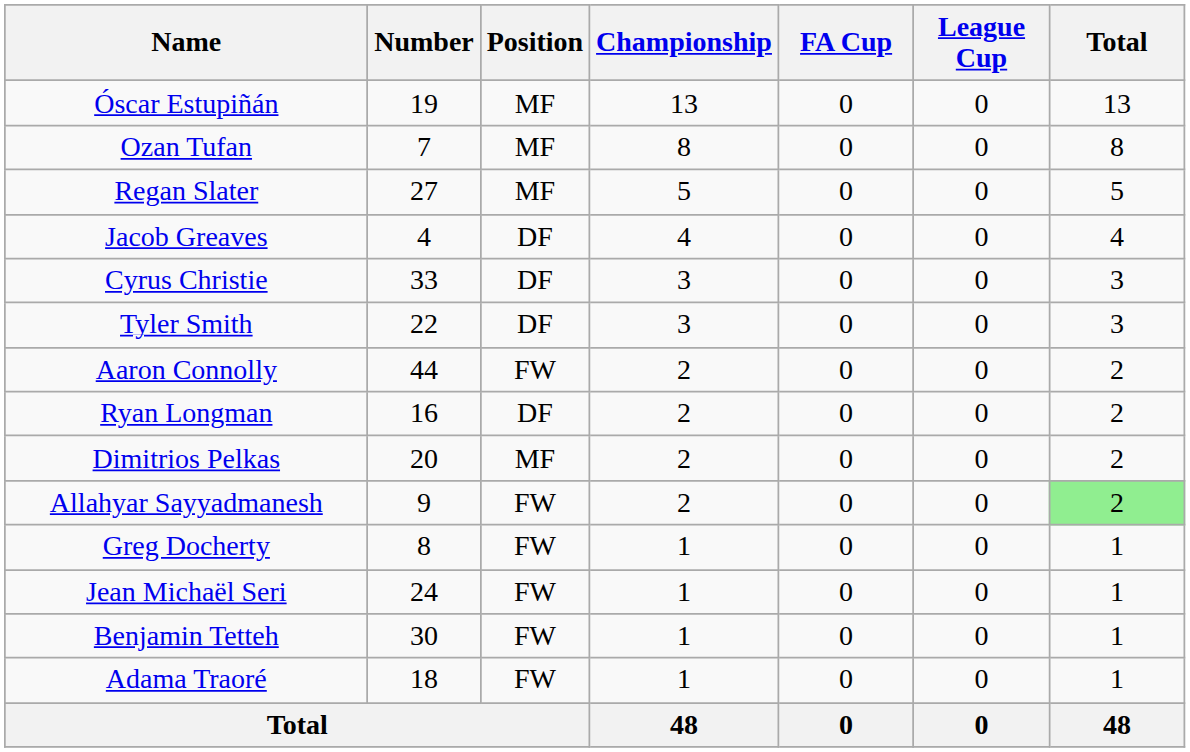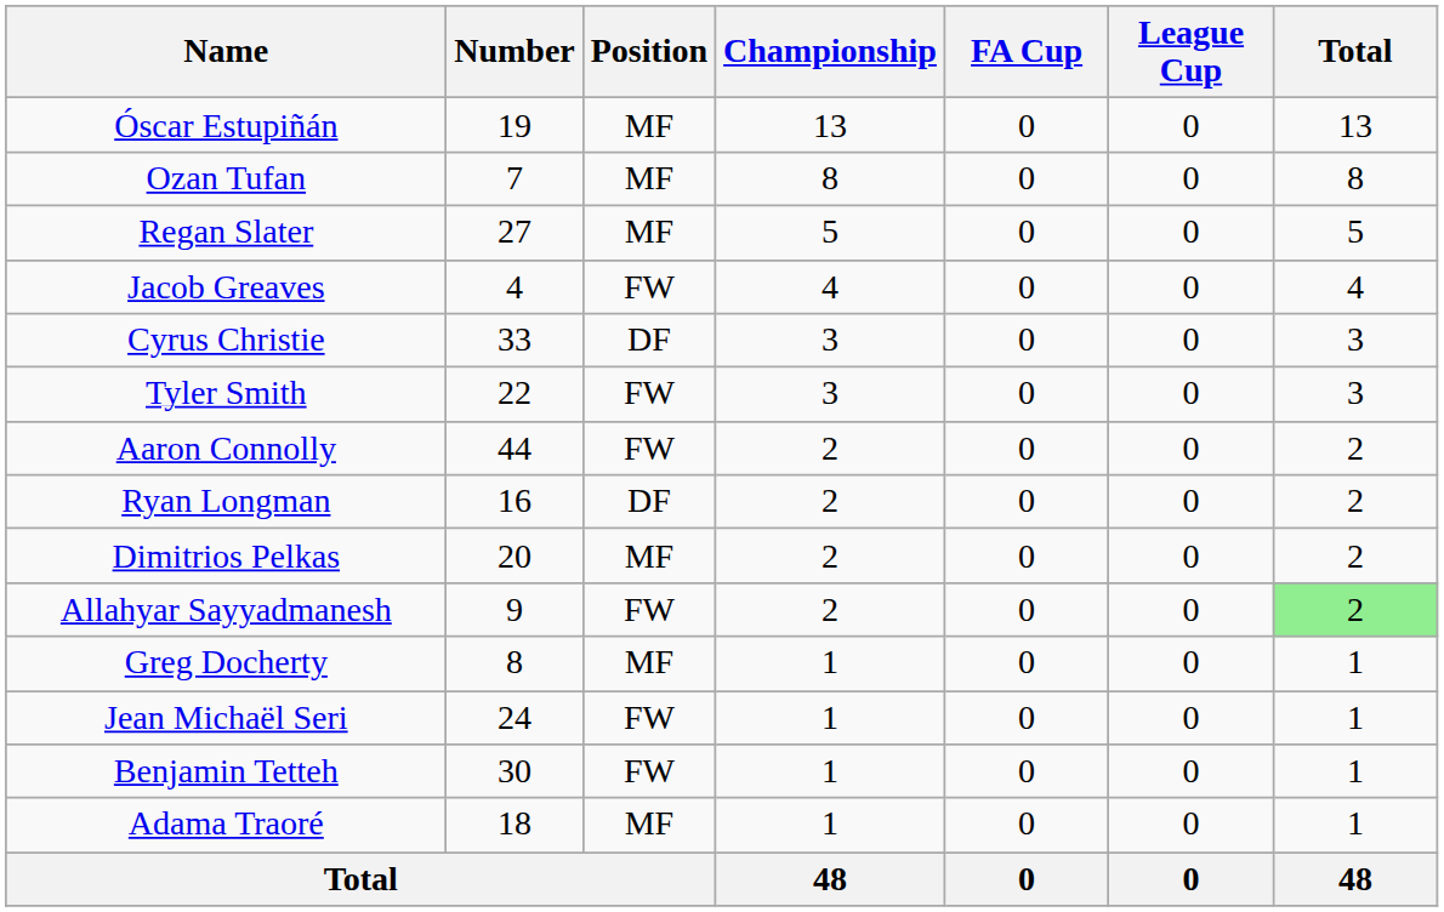 <table class="wikitable sortable plainrowheaders" style="text-align:center; font-size:95%8">
 <tr>
 <th style="width:200px;">Name</th>
 <th style="width:50px;">Number</th>
 <th style="width:50px;">Position</th>
 <th style="width:70px;"><a href='#'>Championship</a></th>
 <th style="width:70px;"><a href='#'>FA Cup</a></th>
 <th style="width:70px;"><a href='#'>League<br>Cup</a></th>
 <th style="width:70px;">Total</th>
 </tr>
 <tr>
 <td> <a href='#'>Óscar Estupiñán</a></td>
 <td>19</td>
 <td>MF</td>
 <td>13</td>
 <td>0</td>
 <td>0</td>
 <td>13</td>
 </tr>
 <tr>
 <td> <a href='#'>Ozan Tufan</a></td>
 <td>7</td>
 <td>MF</td>
 <td>8</td>
 <td>0</td>
 <td>0</td>
 <td>8</td>
 </tr>
 <tr>
 <td> <a href='#'>Regan Slater</a></td>
 <td>27</td>
 <td>MF</td>
 <td>5</td>
 <td>0</td>
 <td>0</td>
 <td>5</td>
 </tr>
 <tr>
 <td> <a href='#'>Jacob Greaves</a></td>
 <td>4</td>
-<td>DF</td>
+<td>FW</td>
 <td>4</td>
 <td>0</td>
 <td>0</td>
 <td>4</td>
 </tr>
 <tr>
 <td> <a href='#'>Cyrus Christie</a></td>
 <td>33</td>
 <td>DF</td>
 <td>3</td>
 <td>0</td>
 <td>0</td>
 <td>3</td>
 </tr>
 <tr>
 <td> <a href='#'>Tyler Smith</a></td>
 <td>22</td>
-<td>DF</td>
+<td>FW</td>
 <td>3</td>
 <td>0</td>
 <td>0</td>
 <td>3</td>
 </tr>
 <tr>
 <td> <a href='#'>Aaron Connolly</a></td>
 <td>44</td>
 <td>FW</td>
 <td>2</td>
 <td>0</td>
 <td>0</td>
 <td>2</td>
 </tr>
 <tr>
 <td> <a href='#'>Ryan Longman</a></td>
 <td>16</td>
 <td>DF</td>
 <td>2</td>
 <td>0</td>
 <td>0</td>
 <td>2</td>
 </tr>
 <tr>
 <td> <a href='#'>Dimitrios Pelkas</a></td>
 <td>20</td>
 <td>MF</td>
 <td>2</td>
 <td>0</td>
 <td>0</td>
 <td>2</td>
 </tr>
 <tr>
 <td> <a href='#'>Allahyar Sayyadmanesh</a></td>
 <td>9</td>
 <td>FW</td>
 <td>2</td>
 <td>0</td>
 <td>0</td>
 <td style="background: lightgreen;">2</td>
 </tr>
 <tr>
 <td> <a href='#'>Greg Docherty</a></td>
 <td>8</td>
-<td>FW</td>
+<td>MF</td>
 <td>1</td>
 <td>0</td>
 <td>0</td>
 <td>1</td>
 </tr>
 <tr>
 <td> <a href='#'>Jean Michaël Seri</a></td>
 <td>24</td>
 <td>FW</td>
 <td>1</td>
 <td>0</td>
 <td>0</td>
 <td>1</td>
 </tr>
 <tr>
 <td> <a href='#'>Benjamin Tetteh</a></td>
 <td>30</td>
 <td>FW</td>
 <td>1</td>
 <td>0</td>
 <td>0</td>
 <td>1</td>
 </tr>
 <tr>
 <td> <a href='#'>Adama Traoré</a></td>
 <td>18</td>
-<td>FW</td>
+<td>MF</td>
 <td>1</td>
 <td>0</td>
 <td>0</td>
 <td>1</td>
 </tr>
 <tr>
 <th scope="row" colspan="3"><strong>Total</strong></th>
 <th>48</th>
 <th>0</th>
 <th>0</th>
 <th>48</th>
 </tr>
 </table>
